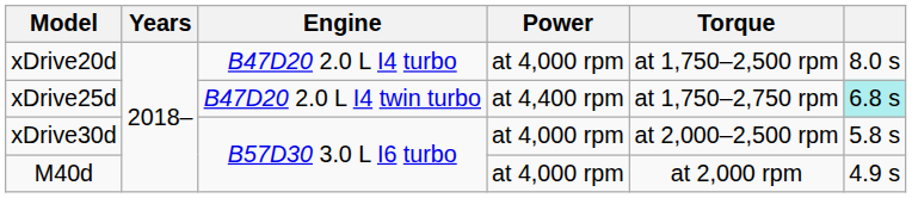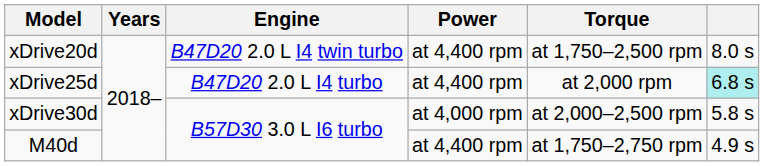 <table class="wikitable sortable" style="text-align: center;">
 <tr>
 <th>Model</th>
 <th>Years</th>
 <th>Engine</th>
 <th>Power</th>
 <th>Torque</th>
 <th></th>
 </tr>
 <tr>
 <td>xDrive20d</td>
 <td rowspan="4">2018–</td>
-<td><em><a href='#'>B47D20</a></em> 2.0 L <a href='#'>I4</a> <a href='#'>turbo</a></td>
-<td> at 4,000 rpm</td>
+<td><em><a href='#'>B47D20</a></em> 2.0 L <a href='#'>I4</a> <a href='#'>twin turbo</a></td>
+<td> at 4,400 rpm</td>
 <td> at 1,750–2,500 rpm</td>
 <td>8.0 s</td>
 </tr>
 <tr>
 <td>xDrive25d</td>
-<td><em><a href='#'>B47D20</a></em> 2.0 L <a href='#'>I4</a> <a href='#'>twin turbo</a></td>
+<td><em><a href='#'>B47D20</a></em> 2.0 L <a href='#'>I4</a> <a href='#'>turbo</a></td>
 <td> at 4,400 rpm</td>
-<td> at 1,750–2,750 rpm</td>
+<td> at 2,000 rpm</td>
 <td style="background: paleturquoise;">6.8 s</td>
 </tr>
 <tr>
 <td>xDrive30d</td>
 <td rowspan="2"><em><a href='#'>B57D30</a></em> 3.0 L <a href='#'>I6</a> <a href='#'>turbo</a></td>
 <td> at 4,000 rpm</td>
 <td> at 2,000–2,500 rpm</td>
 <td>5.8 s</td>
 </tr>
 <tr>
 <td>M40d</td>
-<td> at 4,000 rpm</td>
-<td> at 2,000 rpm</td>
+<td> at 4,400 rpm</td>
+<td> at 1,750–2,750 rpm</td>
 <td>4.9 s</td>
 </tr>
 </table>
